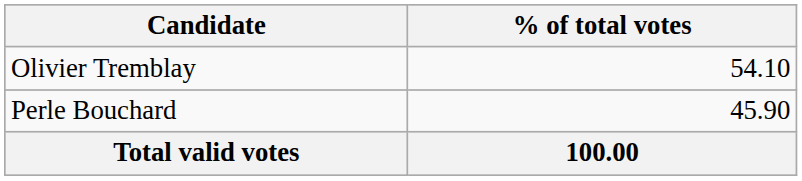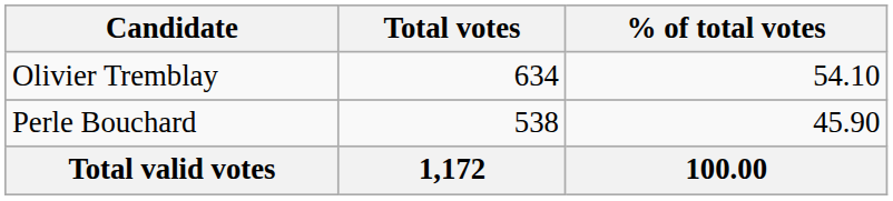 <table class="wikitable" width="475">
 <tr>
 <th align="left">Candidate</th>
+<th align="right">Total votes</th>
 <th align="right">% of total votes</th>
 </tr>
 <tr>
 <td align="left">Olivier Tremblay</td>
+<td align="right">634</td>
 <td align="right">54.10</td>
 </tr>
 <tr>
 <td align="left">Perle Bouchard</td>
+<td align="right">538</td>
 <td align="right">45.90</td>
 </tr>
 <tr bgcolor="#EEEEEE">
 <th align="left">Total valid votes</th>
+<th align="right"><strong>1,172</strong></th>
 <th align="right"><strong>100.00</strong></th>
 </tr>
 </table>
